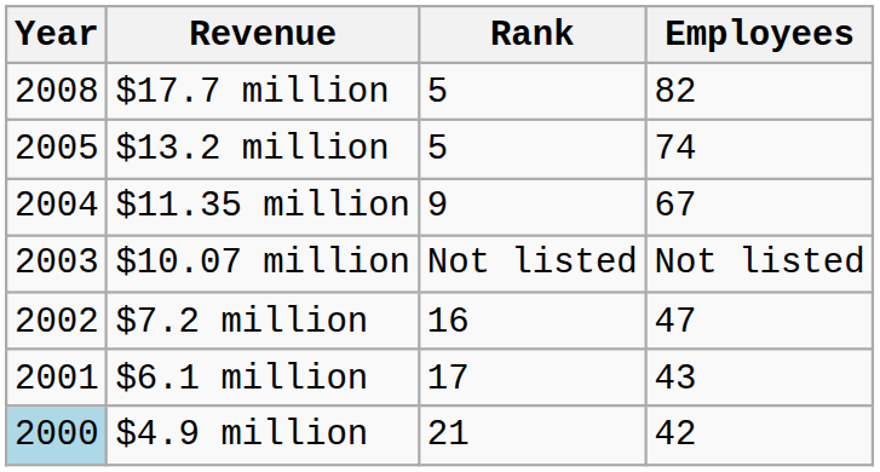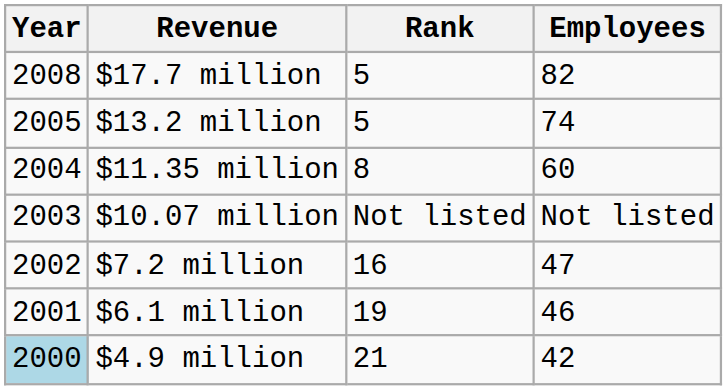 <table class="wikitable">
 <tr>
 <th>Year</th>
 <th>Revenue</th>
 <th>Rank</th>
 <th>Employees</th>
 </tr>
 <tr>
 <td>2008</td>
 <td>$17.7 million</td>
 <td>5</td>
 <td>82</td>
 </tr>
 <tr>
 <td>2005</td>
 <td>$13.2 million</td>
 <td>5</td>
 <td>74</td>
 </tr>
 <tr>
 <td>2004</td>
 <td>$11.35 million</td>
-<td>9</td>
-<td>67</td>
+<td>8</td>
+<td>60</td>
 </tr>
 <tr>
 <td>2003</td>
 <td>$10.07 million</td>
 <td>Not listed</td>
 <td>Not listed</td>
 </tr>
 <tr>
 <td>2002</td>
 <td>$7.2 million</td>
 <td>16</td>
 <td>47</td>
 </tr>
 <tr>
 <td>2001</td>
 <td>$6.1 million</td>
-<td>17</td>
-<td>43</td>
+<td>19</td>
+<td>46</td>
 </tr>
 <tr>
 <td style="background: lightblue;">2000</td>
 <td>$4.9 million</td>
 <td>21</td>
 <td>42</td>
 </tr>
 </table>
